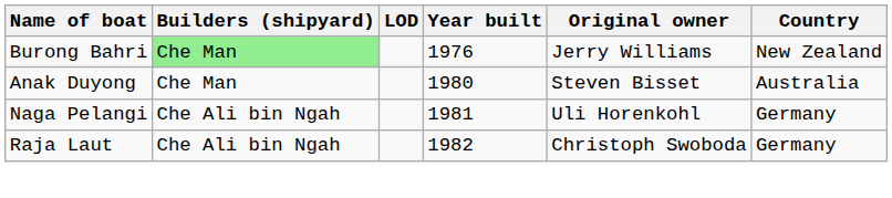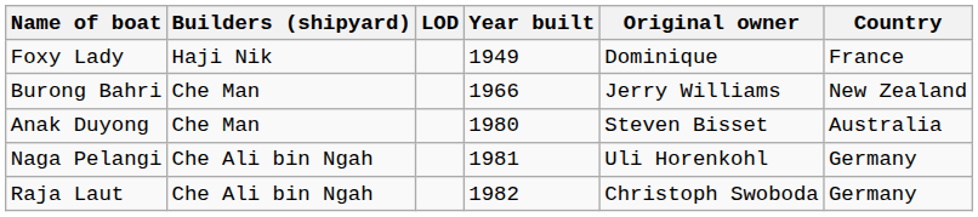 <table class="wikitable sortable">
 <tr>
 <th>Name of boat</th>
 <th>Builders (shipyard)</th>
 <th>LOD</th>
 <th>Year built</th>
 <th>Original owner</th>
 <th>Country</th>
 </tr>
 <tr>
+<td>Foxy Lady</td>
+<td>Haji Nik</td>
+<td></td>
+<td>1949</td>
+<td>Dominique</td>
+<td>France</td>
+</tr>
+<tr>
 <td>Burong Bahri</td>
-<td style="background: lightgreen;">Che Man</td>
+<td>Che Man</td>
 <td></td>
-<td>1976</td>
+<td>1966</td>
 <td>Jerry Williams</td>
 <td>New Zealand</td>
 </tr>
 <tr>
 <td>Anak Duyong</td>
 <td>Che Man</td>
 <td></td>
 <td>1980</td>
 <td>Steven Bisset</td>
 <td>Australia</td>
 </tr>
 <tr>
 <td>Naga Pelangi</td>
 <td>Che Ali bin Ngah</td>
 <td></td>
 <td>1981</td>
 <td>Uli Horenkohl</td>
 <td>Germany</td>
 </tr>
 <tr>
 <td>Raja Laut</td>
 <td>Che Ali bin Ngah</td>
 <td></td>
 <td>1982</td>
 <td>Christoph Swoboda</td>
 <td>Germany</td>
 </tr>
 </table>
